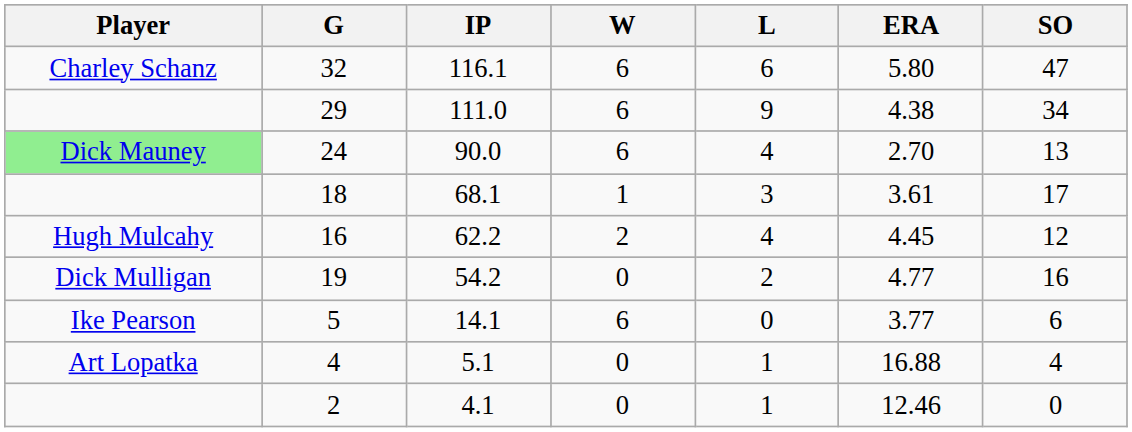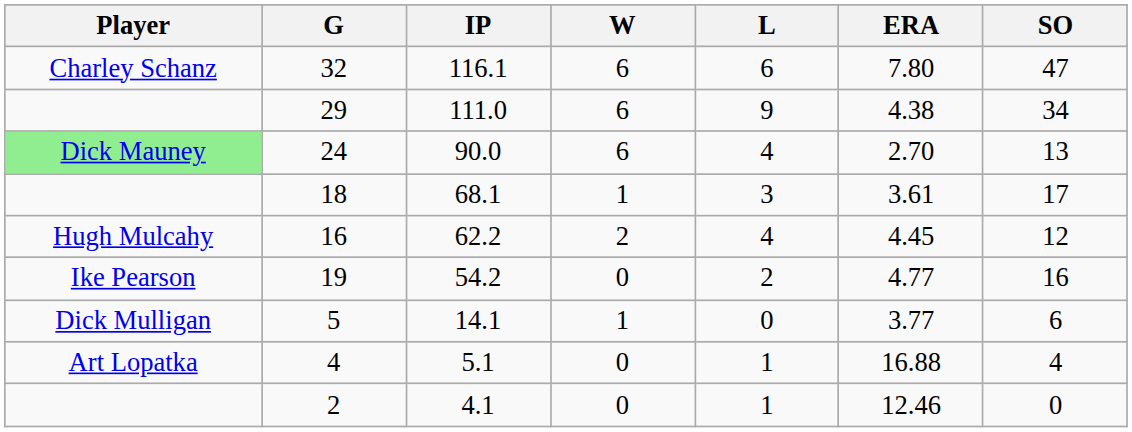 <table class="wikitable sortable">
 <tr>
 <th bgcolor="#DDDDFF" width="16%">Player</th>
 <th bgcolor="#DDDDFF" width="9%">G</th>
 <th bgcolor="#DDDDFF" width="9%">IP</th>
 <th bgcolor="#DDDDFF" width="9%">W</th>
 <th bgcolor="#DDDDFF" width="9%">L</th>
 <th bgcolor="#DDDDFF" width="9%">ERA</th>
 <th bgcolor="#DDDDFF" width="9%">SO</th>
 </tr>
 <tr align="center">
 <td><a href='#'>Charley Schanz</a></td>
 <td>32</td>
 <td>116.1</td>
 <td>6</td>
 <td>6</td>
-<td>5.80</td>
+<td>7.80</td>
 <td>47</td>
 </tr>
 <tr align=center>
 <td></td>
 <td>29</td>
 <td>111.0</td>
 <td>6</td>
 <td>9</td>
 <td>4.38</td>
 <td>34</td>
 </tr>
 <tr align="center">
 <td style="background: lightgreen;"><a href='#'>Dick Mauney</a></td>
 <td>24</td>
 <td>90.0</td>
 <td>6</td>
 <td>4</td>
 <td>2.70</td>
 <td>13</td>
 </tr>
 <tr align=center>
 <td></td>
 <td>18</td>
 <td>68.1</td>
 <td>1</td>
 <td>3</td>
 <td>3.61</td>
 <td>17</td>
 </tr>
 <tr align="center">
 <td><a href='#'>Hugh Mulcahy</a></td>
 <td>16</td>
 <td>62.2</td>
 <td>2</td>
 <td>4</td>
 <td>4.45</td>
 <td>12</td>
 </tr>
 <tr align=center>
-<td><a href='#'>Dick Mulligan</a></td>
+<td><a href='#'>Ike Pearson</a></td>
 <td>19</td>
 <td>54.2</td>
 <td>0</td>
 <td>2</td>
 <td>4.77</td>
 <td>16</td>
 </tr>
 <tr align=center>
-<td><a href='#'>Ike Pearson</a></td>
+<td><a href='#'>Dick Mulligan</a></td>
 <td>5</td>
 <td>14.1</td>
-<td>6</td>
+<td>1</td>
 <td>0</td>
 <td>3.77</td>
 <td>6</td>
 </tr>
 <tr align=center>
 <td><a href='#'>Art Lopatka</a></td>
 <td>4</td>
 <td>5.1</td>
 <td>0</td>
 <td>1</td>
 <td>16.88</td>
 <td>4</td>
 </tr>
 <tr align=center>
 <td></td>
 <td>2</td>
 <td>4.1</td>
 <td>0</td>
 <td>1</td>
 <td>12.46</td>
 <td>0</td>
 </tr>
 </table>
